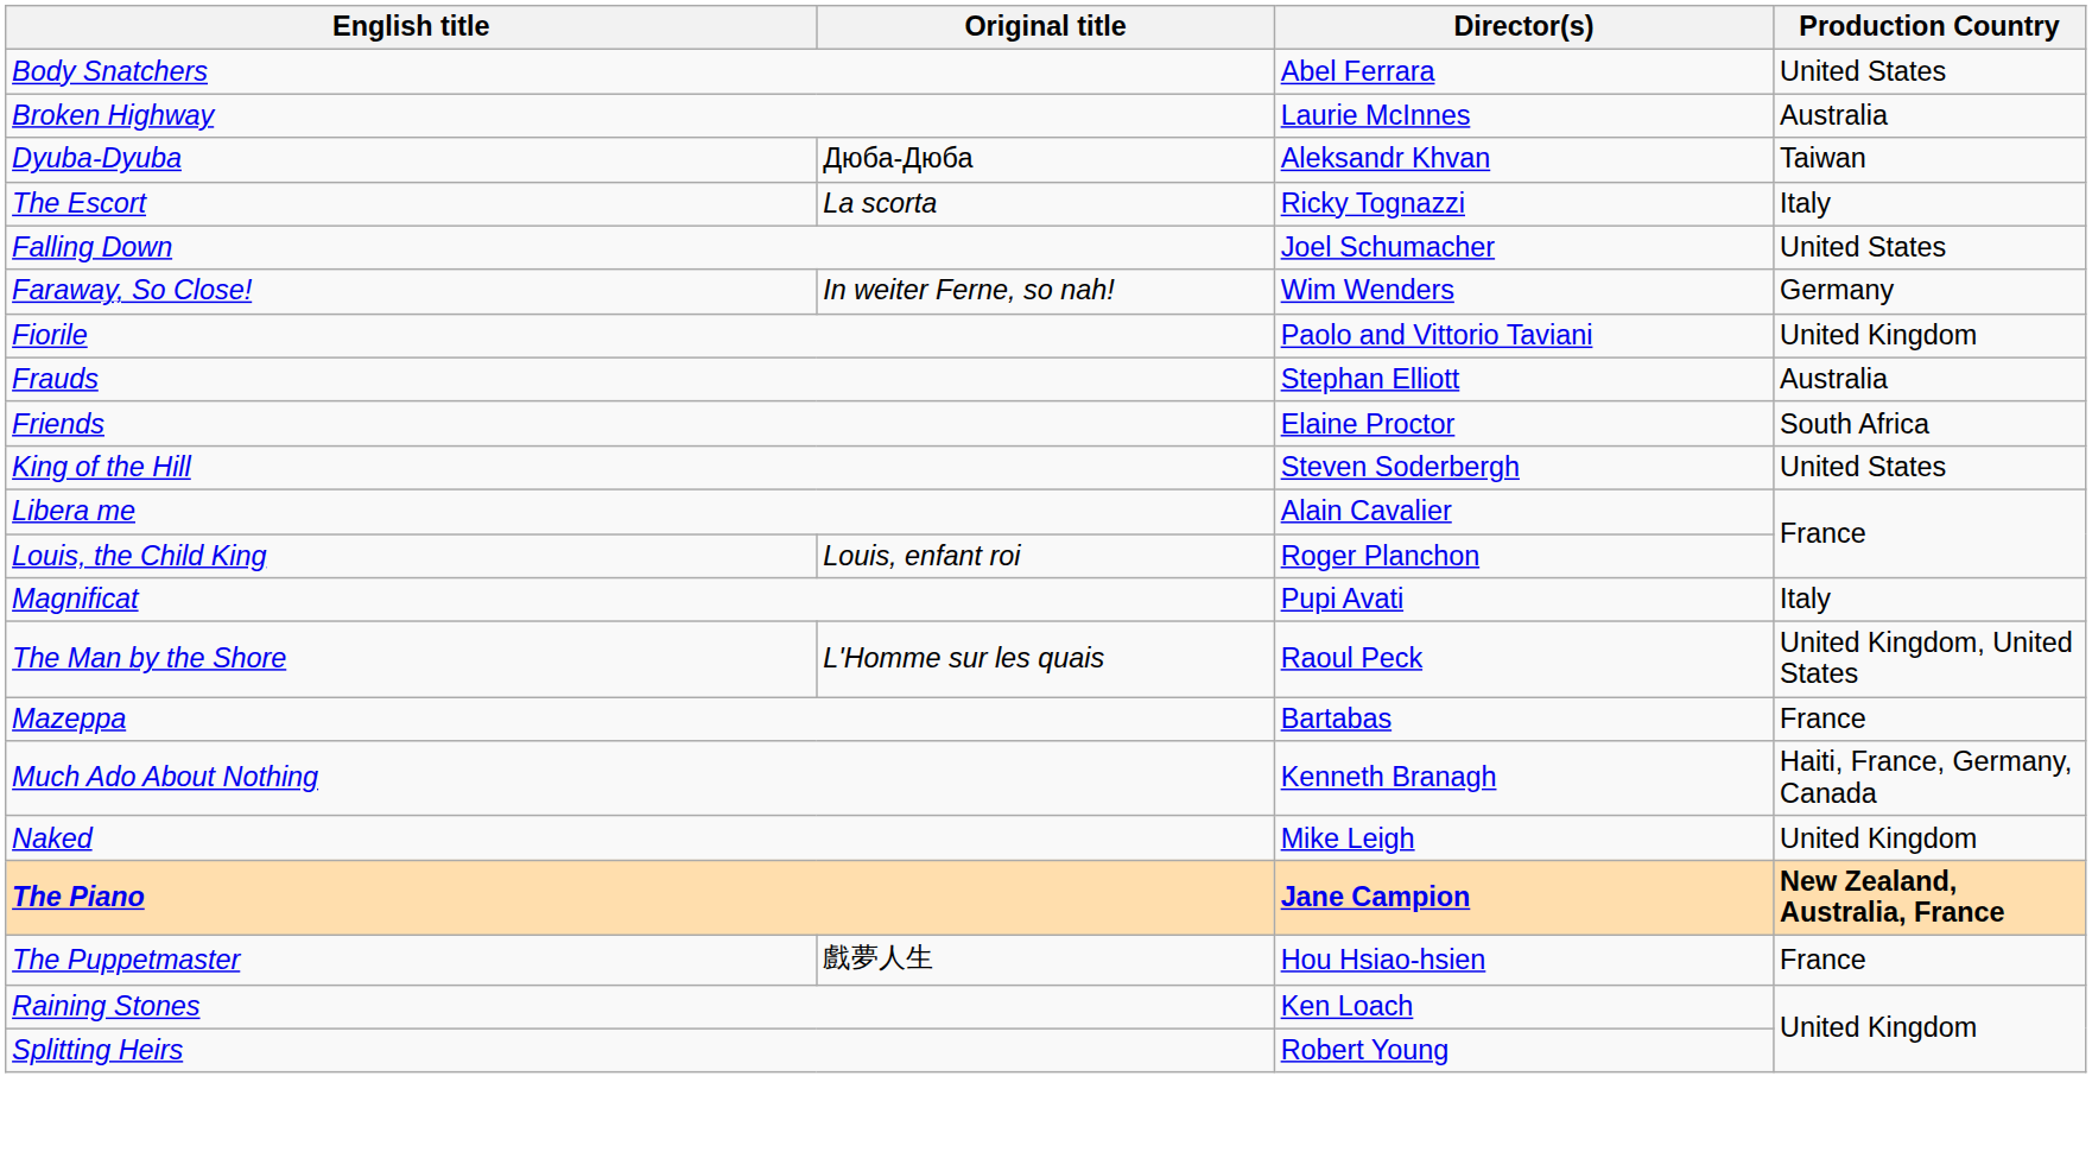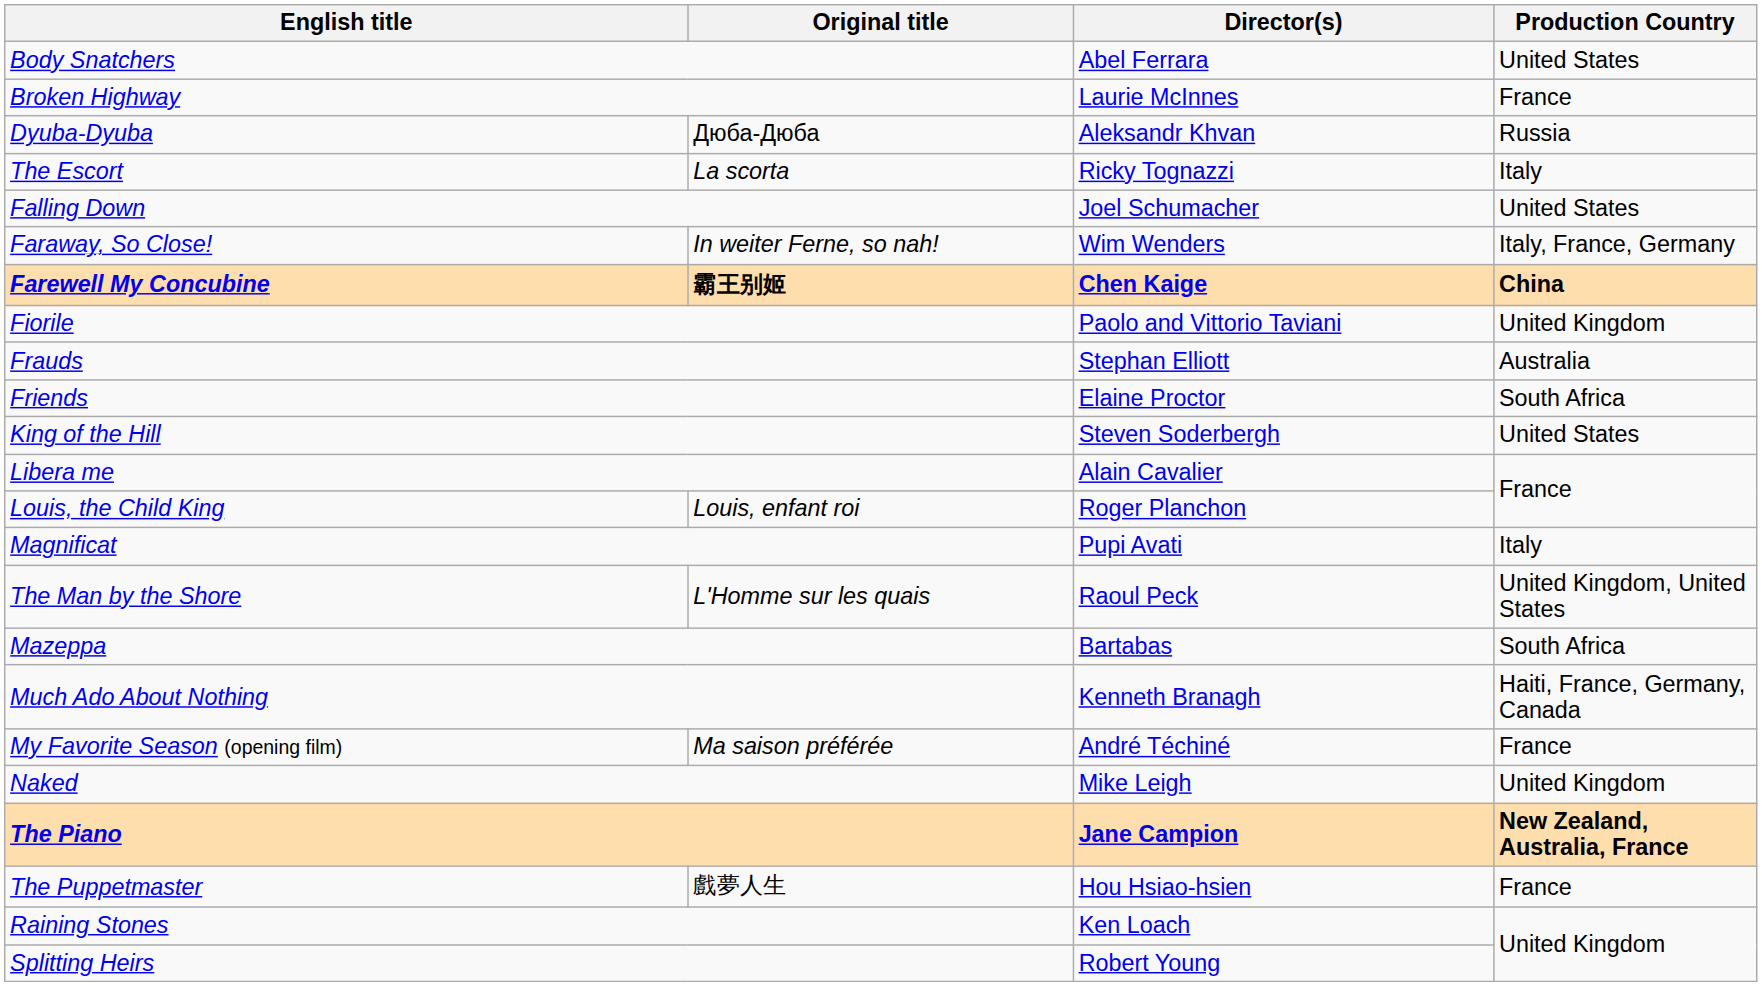 <table class="wikitable" width="95%" cellpadding="5">
 <tr>
 <th width="39%">English title</th>
 <th width="22%">Original title</th>
 <th width="24%">Director(s)</th>
 <th width="15%">Production Country</th>
 </tr>
 <tr>
 <td colspan=2><em><a href='#'>Body Snatchers</a></em></td>
 <td data-sort-value="Fer"><a href='#'>Abel Ferrara</a></td>
 <td>United States</td>
 </tr>
 <tr>
 <td colspan=2><em><a href='#'>Broken Highway</a></em></td>
 <td Adata-sort-value="McI"><a href='#'>Laurie McInnes</a></td>
-<td>Australia</td>
+<td>France</td>
 </tr>
 <tr>
 <td><em><a href='#'>Dyuba-Dyuba</a></em></td>
 <td data-sort-value="Dyuba">Дюба-Дюба</td>
 <td data-sort-value="Khv"><a href='#'>Aleksandr Khvan</a></td>
-<td>Taiwan</td>
+<td>Russia</td>
 </tr>
 <tr>
 <td data-sort-value="Escort"><em><a href='#'>The Escort</a></em></td>
 <td data-sort-value="scorta"><em>La scorta</em></td>
 <td data-sort-value="Tog"><a href='#'>Ricky Tognazzi</a></td>
 <td>Italy</td>
 </tr>
 <tr>
 <td colspan=2><em><a href='#'>Falling Down</a></em></td>
 <td data-sort-value="Sch"><a href='#'>Joel Schumacher</a></td>
 <td>United States</td>
 </tr>
 <tr>
 <td><em><a href='#'>Faraway, So Close!</a></em></td>
 <td><em>In weiter Ferne, so nah!</em></td>
 <td data-sort-value="Wen"><a href='#'>Wim Wenders</a></td>
-<td>Germany</td>
+<td>Italy, France, Germany</td>
+</tr>
+<tr style="background:#FFDEAD">
+<td><strong><em><a href='#'>Farewell My Concubine</a></em></strong></td>
+<td data-sort-value="Bawang"><strong>霸王别姬</strong></td>
+<td data-sort-value="Kai"><strong><a href='#'>Chen Kaige</a></strong></td>
+<td><strong>China</strong></td>
 </tr>
 <tr>
 <td colspan=2><em><a href='#'>Fiorile</a></em></td>
 <td data-sort-value="Tav"><a href='#'>Paolo and Vittorio Taviani</a></td>
 <td>United Kingdom</td>
 </tr>
 <tr>
 <td colspan=2><em><a href='#'>Frauds</a></em></td>
 <td data-sort-value="Ell"><a href='#'>Stephan Elliott</a></td>
 <td>Australia</td>
 </tr>
 <tr>
 <td colspan=2><em><a href='#'>Friends</a></em></td>
 <td data-sort-value="Pro"><a href='#'>Elaine Proctor</a></td>
 <td>South Africa</td>
 </tr>
 <tr>
 <td colspan=2><em><a href='#'>King of the Hill</a></em></td>
 <td data-sort-value="Sod"><a href='#'>Steven Soderbergh</a></td>
 <td>United States</td>
 </tr>
 <tr>
 <td colspan=2><em><a href='#'>Libera me</a></em></td>
 <td data-sort-value="Cav"><a href='#'>Alain Cavalier</a></td>
 <td rowspan="2">France</td>
 </tr>
 <tr>
 <td><em><a href='#'>Louis, the Child King</a></em></td>
 <td><em>Louis, enfant roi</em></td>
 <td data-sort-value="Pla"><a href='#'>Roger Planchon</a></td>
 </tr>
 <tr>
 <td colspan=2><em><a href='#'>Magnificat</a></em></td>
 <td data-sort-value="Ava"><a href='#'>Pupi Avati</a></td>
 <td>Italy</td>
 </tr>
 <tr>
 <td data-sort-value="Man"><em><a href='#'>The Man by the Shore</a></em></td>
 <td data-sort-value="Homme"><em>L'Homme sur les quais</em></td>
 <td data-sort-value="Pec"><a href='#'>Raoul Peck</a></td>
 <td>United Kingdom, United States</td>
 </tr>
 <tr>
 <td colspan=2><em><a href='#'>Mazeppa</a></em></td>
 <td data-sort-value="Bar"><a href='#'>Bartabas</a></td>
-<td>France</td>
+<td>South Africa</td>
 </tr>
 <tr>
 <td colspan=2><em><a href='#'>Much Ado About Nothing</a></em></td>
 <td data-sort-value="Bra"><a href='#'>Kenneth Branagh</a></td>
 <td>Haiti, France, Germany, Canada</td>
+</tr>
+<tr>
+<td><em><a href='#'>My Favorite Season</a></em> <small>(opening film)</small></td>
+<td><em>Ma saison préférée</em></td>
+<td data-sort-value="Tec"><a href='#'>André Téchiné</a></td>
+<td>France</td>
 </tr>
 <tr>
 <td colspan=2><em><a href='#'>Naked</a></em></td>
 <td data-sort-value="Lei"><a href='#'>Mike Leigh</a></td>
 <td>United Kingdom</td>
 </tr>
 <tr style="background:#FFDEAD">
 <td colspan=2 data-sort-value="Piano"><strong><em><a href='#'>The Piano</a></em></strong></td>
 <td data-sort-value="Cam"><strong><a href='#'>Jane Campion</a></strong></td>
 <td><strong>New Zealand, Australia, France</strong></td>
 </tr>
 <tr>
 <td data-sort-value="Puppetmaster"><em><a href='#'>The Puppetmaster</a></em></td>
 <td data-sort-value="Ximeng">戲夢人生</td>
 <td data-sort-value="Hsi"><a href='#'>Hou Hsiao-hsien</a></td>
 <td>France</td>
 </tr>
 <tr>
 <td colspan=2><em><a href='#'>Raining Stones</a></em></td>
 <td data-sort-value="Loa"><a href='#'>Ken Loach</a></td>
 <td rowspan="2">United Kingdom</td>
 </tr>
 <tr>
 <td colspan=2><em><a href='#'>Splitting Heirs</a></em></td>
 <td data-sort-value="You"><a href='#'>Robert Young</a></td>
 </tr>
 </table>
